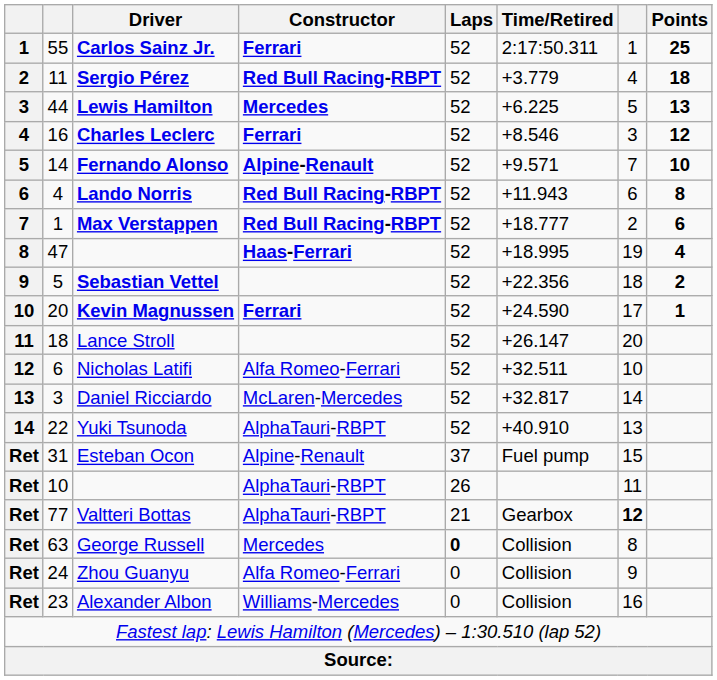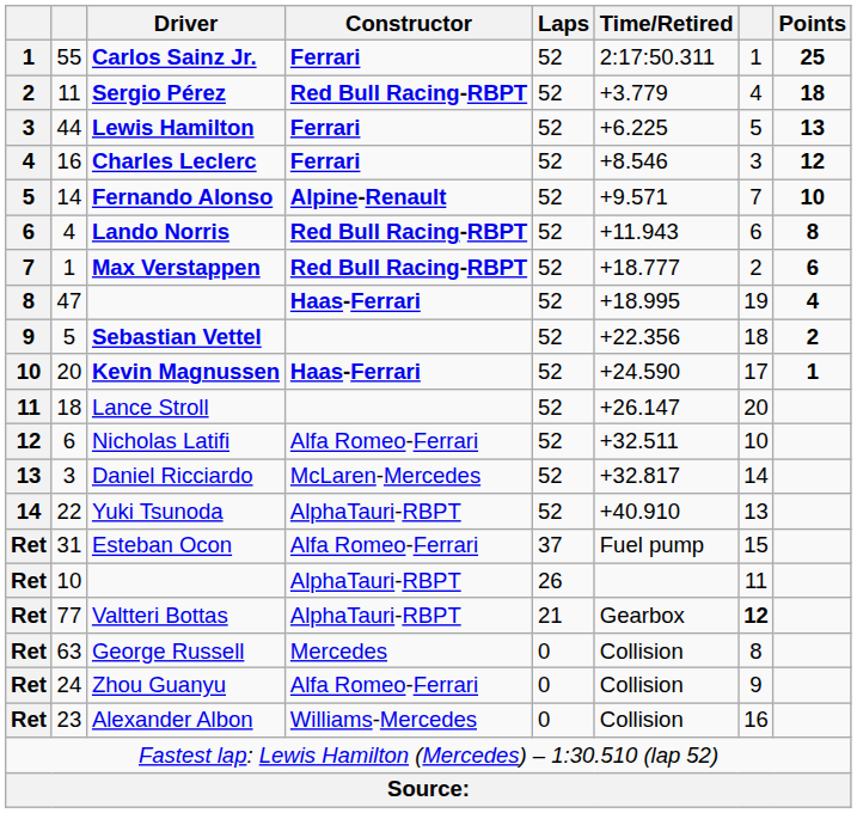 <table class="wikitable sortable" style="font-size: 85%;">
 <tr>
 <th scope="col"></th>
 <th scope="col"></th>
 <th scope="col">Driver</th>
 <th scope="col">Constructor</th>
 <th class="unsortable" scope="col">Laps</th>
 <th class="unsortable" scope="col">Time/Retired</th>
 <th scope="col"></th>
 <th scope="col">Points</th>
 </tr>
 <tr>
 <th>1</th>
 <td align="center">55</td>
 <td data-sort-value="sai"> <strong><a href='#'>Carlos Sainz Jr.</a></strong></td>
 <td><strong><a href='#'>Ferrari</a></strong></td>
 <td>52</td>
 <td>2:17:50.311</td>
 <td align="center">1</td>
 <td align="center"><strong>25</strong></td>
 </tr>
 <tr>
 <th data-sort-value="20">2</th>
 <td align="center">11</td>
 <td data-sort-value="per"> <strong><a href='#'>Sergio Pérez</a></strong></td>
 <td><strong><a href='#'>Red Bull Racing</a>-<a href='#'>RBPT</a></strong></td>
 <td>52</td>
 <td>+3.779</td>
 <td align="center">4</td>
 <td align="center"><strong>18</strong></td>
 </tr>
 <tr>
 <th>3</th>
 <td align="center">44</td>
 <td data-sort-value="ham"> <strong><a href='#'>Lewis Hamilton</a></strong></td>
-<td><strong><a href='#'>Mercedes</a></strong></td>
+<td><strong><a href='#'>Ferrari</a></strong></td>
 <td>52</td>
 <td>+6.225</td>
 <td align="center">5</td>
 <td align="center"><strong>13</strong></td>
 </tr>
 <tr>
 <th>4</th>
 <td align="center">16</td>
 <td data-sort-value="lec"> <strong><a href='#'>Charles Leclerc</a></strong></td>
 <td><strong><a href='#'>Ferrari</a></strong></td>
 <td>52</td>
 <td>+8.546</td>
 <td align="center">3</td>
 <td align="center"><strong>12</strong></td>
 </tr>
 <tr>
 <th>5</th>
 <td align="center">14</td>
 <td data-sort-value="alo"> <strong><a href='#'>Fernando Alonso</a></strong></td>
 <td><strong><a href='#'>Alpine</a>-<a href='#'>Renault</a></strong></td>
 <td>52</td>
 <td>+9.571</td>
 <td align="center">7</td>
 <td align="center"><strong>10</strong></td>
 </tr>
 <tr>
 <th>6</th>
 <td align="center">4</td>
 <td data-sort-value="nor"> <strong><a href='#'>Lando Norris</a></strong></td>
 <td><strong><a href='#'>Red Bull Racing</a>-<a href='#'>RBPT</a></strong></td>
 <td>52</td>
 <td>+11.943</td>
 <td align="center">6</td>
 <td align="center"><strong>8</strong></td>
 </tr>
 <tr>
 <th>7</th>
 <td align="center">1</td>
 <td data-sort-value="ver"> <strong><a href='#'>Max Verstappen</a></strong></td>
 <td><strong><a href='#'>Red Bull Racing</a>-<a href='#'>RBPT</a></strong></td>
 <td>52</td>
 <td>+18.777</td>
 <td align="center">2</td>
 <td align="center"><strong>6</strong></td>
 </tr>
 <tr>
 <th>8</th>
 <td align="center">47</td>
 <td data-sort-value="msc"></td>
 <td><strong><a href='#'>Haas</a>-<a href='#'>Ferrari</a></strong></td>
 <td>52</td>
 <td>+18.995</td>
 <td align="center">19</td>
 <td align="center"><strong>4</strong></td>
 </tr>
 <tr>
 <th>9</th>
 <td style="text-align:center">5</td>
 <td data-sort-value="vet"> <strong><a href='#'>Sebastian Vettel</a></strong></td>
 <td></td>
 <td>52</td>
 <td>+22.356</td>
 <td style="text-align:center">18</td>
 <td align="center"><strong>2</strong></td>
 </tr>
 <tr>
 <th>10</th>
 <td align="center">20</td>
 <td data-sort-value="mag"> <strong><a href='#'>Kevin Magnussen</a></strong></td>
-<td><strong><a href='#'>Ferrari</a></strong></td>
+<td><strong><a href='#'>Haas</a>-<a href='#'>Ferrari</a></strong></td>
 <td>52</td>
 <td>+24.590</td>
 <td align="center">17</td>
 <td align="center"><strong>1</strong></td>
 </tr>
 <tr>
 <th>11</th>
 <td align="center">18</td>
 <td data-sort-value="str"> <a href='#'>Lance Stroll</a></td>
 <td></td>
 <td>52</td>
 <td>+26.147</td>
 <td align="center">20</td>
 <td></td>
 </tr>
 <tr>
 <th>12</th>
 <td align="center">6</td>
 <td data-sort-value="lat"> <a href='#'>Nicholas Latifi</a></td>
 <td><a href='#'>Alfa Romeo</a>-<a href='#'>Ferrari</a></td>
 <td>52</td>
 <td>+32.511</td>
 <td align="center">10</td>
 <td></td>
 </tr>
 <tr>
 <th>13</th>
 <td align="center">3</td>
 <td data-sort-value="ric"> <a href='#'>Daniel Ricciardo</a></td>
 <td><a href='#'>McLaren</a>-<a href='#'>Mercedes</a></td>
 <td>52</td>
 <td>+32.817</td>
 <td align="center">14</td>
 <td></td>
 </tr>
 <tr>
 <th>14</th>
 <td align="center">22</td>
 <td data-sort-value="tsu"> <a href='#'>Yuki Tsunoda</a></td>
 <td><a href='#'>AlphaTauri</a>-<a href='#'>RBPT</a></td>
 <td>52</td>
 <td>+40.910</td>
 <td align="center">13</td>
 <td></td>
 </tr>
 <tr>
 <th>Ret</th>
 <td style="text-align:center">31</td>
 <td data-sort-value="oco"> <a href='#'>Esteban Ocon</a></td>
-<td><a href='#'>Alpine</a>-<a href='#'>Renault</a></td>
+<td><a href='#'>Alfa Romeo</a>-<a href='#'>Ferrari</a></td>
 <td>37</td>
 <td>Fuel pump</td>
 <td align="center">15</td>
 <td></td>
 </tr>
 <tr>
 <th>Ret</th>
 <td style="text-align:center">10</td>
 <td data-sort-value="gas"></td>
 <td><a href='#'>AlphaTauri</a>-<a href='#'>RBPT</a></td>
 <td>26</td>
 <td></td>
 <td align="center">11</td>
 <td></td>
 </tr>
 <tr>
 <th>Ret</th>
 <td align="center">77</td>
 <td data-sort-value="bot"> <a href='#'>Valtteri Bottas</a></td>
 <td><a href='#'>AlphaTauri</a>-<a href='#'>RBPT</a></td>
 <td>21</td>
 <td>Gearbox</td>
 <td align="center"><strong>12</strong></td>
 <td></td>
 </tr>
 <tr>
 <th>Ret</th>
 <td align="center">63</td>
 <td data-sort-value="rus"> <a href='#'>George Russell</a></td>
 <td><a href='#'>Mercedes</a></td>
-<td><strong>0</strong></td>
+<td>0</td>
 <td>Collision</td>
 <td align="center">8</td>
 <td></td>
 </tr>
 <tr>
 <th>Ret</th>
 <td align="center">24</td>
 <td data-sort-value="zho"> <a href='#'>Zhou Guanyu</a></td>
 <td><a href='#'>Alfa Romeo</a>-<a href='#'>Ferrari</a></td>
 <td>0</td>
 <td>Collision</td>
 <td align="center">9</td>
 <td></td>
 </tr>
 <tr>
 <th>Ret</th>
 <td align="center">23</td>
 <td data-sort-value="alb"> <a href='#'>Alexander Albon</a></td>
 <td><a href='#'>Williams</a>-<a href='#'>Mercedes</a></td>
 <td>0</td>
 <td>Collision</td>
 <td align="center">16</td>
 <td></td>
 </tr>
 <tr class="sortbottom">
 <td colspan="8" align="center"><em><a href='#'>Fastest lap</a>:</em>  <em><a href='#'>Lewis Hamilton</a> (<a href='#'>Mercedes</a>) – 1:30.510 (lap 52)</em></td>
 </tr>
 <tr>
 <th colspan="8">Source:</th>
 </tr>
 </table>
